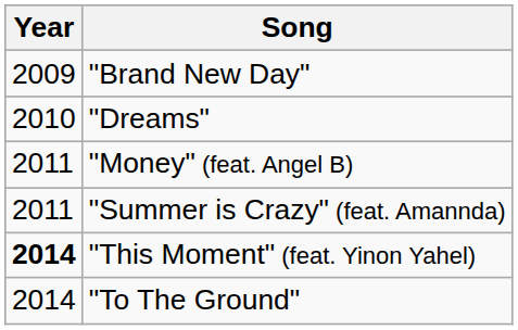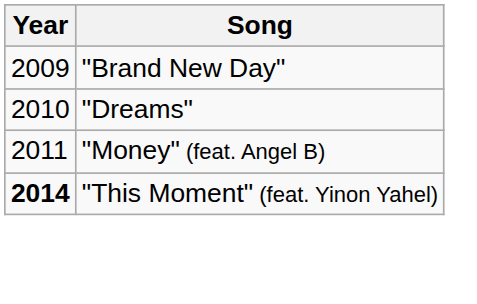 <table class="wikitable">
 <tr>
 <th>Year</th>
 <th>Song</th>
 </tr>
 <tr>
 <td rowspan="1">2009</td>
 <td>"Brand New Day"</td>
 </tr>
 <tr>
 <td rowspan="1">2010</td>
 <td>"Dreams"</td>
 </tr>
 <tr>
 <td rowspan="1">2011</td>
 <td>"Money"<small> (feat. Angel B) </small></td>
 </tr>
 <tr>
-<td rowspan="1">2011</td>
-<td>"Summer is Crazy"<small> (feat. Amannda) </small></td>
-</tr>
-<tr>
 <td rowspan="1"><strong>2014</strong></td>
 <td>"This Moment"<small> (feat. Yinon Yahel) </small></td>
 </tr>
-<tr>
-<td rowspan="1">2014</td>
-<td>"To The Ground"<small> </small></td>
-</tr>
 </table>
